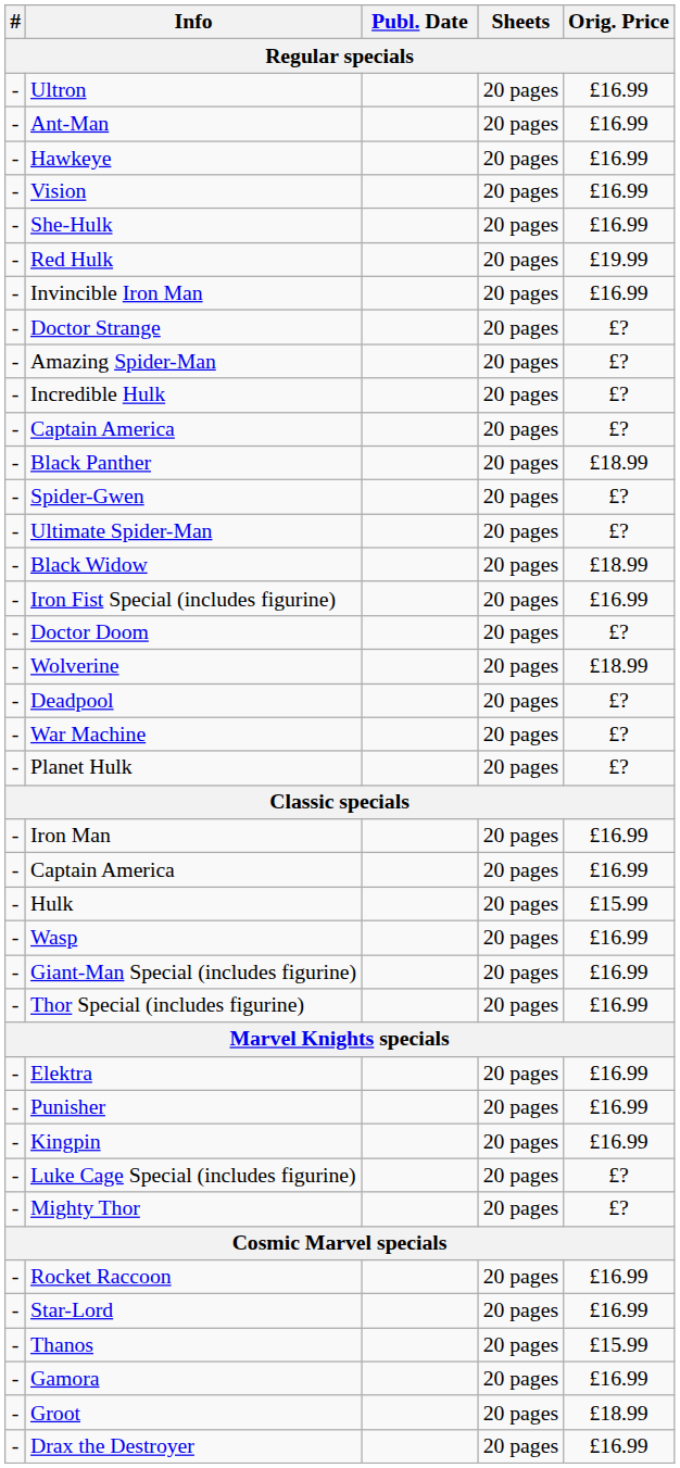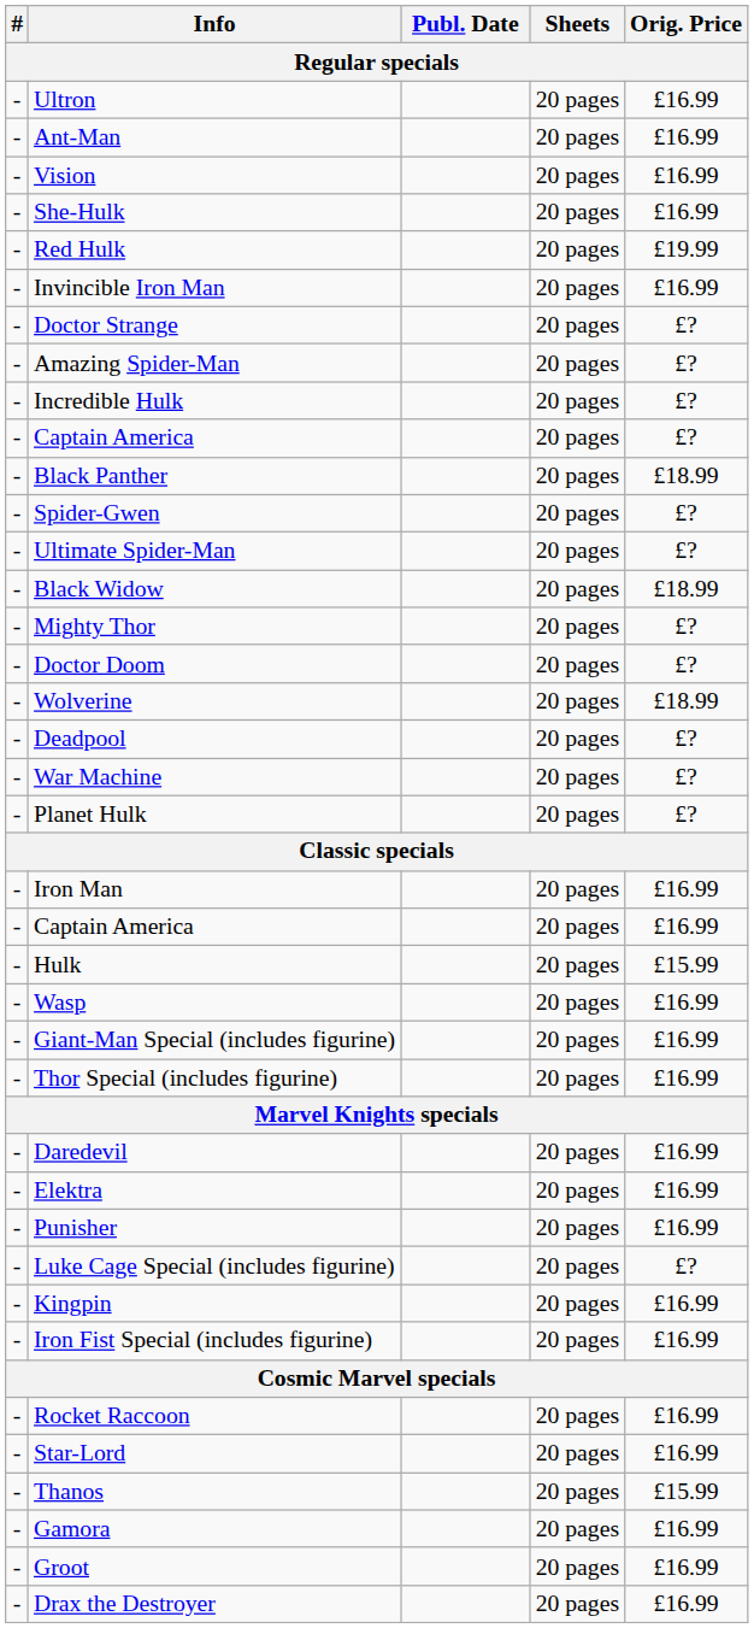 <table class="wikitable">
 <tr>
 <th>#</th>
 <th>Info</th>
 <th width="80"><a href='#'>Publ.</a> Date</th>
 <th>Sheets</th>
 <th>Orig. Price</th>
 </tr>
 <tr align="center">
 <th colspan="5";align="center">Regular specials</th>
 </tr>
 <tr align="center">
 <td>-</td>
 <td align="left"><a href='#'>Ultron</a></td>
 <td align="right"></td>
 <td>20 pages</td>
 <td>£16.99</td>
 </tr>
 <tr align="center">
 <td>-</td>
 <td align="left"><a href='#'>Ant-Man</a></td>
-<td align="right"></td>
-<td>20 pages</td>
-<td>£16.99</td>
-</tr>
-<tr align="center">
-<td>-</td>
-<td align="left"><a href='#'>Hawkeye</a></td>
 <td align="right"></td>
 <td>20 pages</td>
 <td>£16.99</td>
 </tr>
 <tr align="center">
 <td>-</td>
 <td align="left"><a href='#'>Vision</a></td>
 <td align="right"></td>
 <td>20 pages</td>
 <td>£16.99</td>
 </tr>
 <tr align="center">
 <td>-</td>
 <td align="left"><a href='#'>She-Hulk</a></td>
 <td align="right"></td>
 <td>20 pages</td>
 <td>£16.99</td>
 </tr>
 <tr align="center">
 <td>-</td>
 <td align="left"><a href='#'>Red Hulk</a></td>
 <td align="right"></td>
 <td>20 pages</td>
 <td>£19.99</td>
 </tr>
 <tr align="center">
 <td>-</td>
 <td align="left">Invincible <a href='#'>Iron Man</a></td>
 <td align="right"></td>
 <td>20 pages</td>
 <td>£16.99</td>
 </tr>
 <tr align="center">
 <td>-</td>
 <td align="left"><a href='#'>Doctor Strange</a></td>
 <td align="right"></td>
 <td>20 pages</td>
 <td>£?</td>
 </tr>
 <tr align="center">
 <td>-</td>
 <td align="left">Amazing <a href='#'>Spider-Man</a></td>
 <td align="right"></td>
 <td>20 pages</td>
 <td>£?</td>
 </tr>
 <tr align="center">
 <td>-</td>
 <td align="left">Incredible <a href='#'>Hulk</a></td>
 <td align="right"></td>
 <td>20 pages</td>
 <td>£?</td>
 </tr>
 <tr align="center">
 <td>-</td>
 <td align="left"><a href='#'>Captain America</a></td>
 <td align="right"></td>
 <td>20 pages</td>
 <td>£?</td>
 </tr>
 <tr align="center">
 <td>-</td>
 <td align="left"><a href='#'>Black Panther</a></td>
 <td align="right"></td>
 <td>20 pages</td>
 <td>£18.99</td>
 </tr>
 <tr align="center">
 <td>-</td>
 <td align="left"><a href='#'>Spider-Gwen</a></td>
 <td align="right"></td>
 <td>20 pages</td>
 <td>£?</td>
 </tr>
 <tr align="center">
 <td>-</td>
 <td align="left"><a href='#'>Ultimate Spider-Man</a></td>
 <td align="right"></td>
 <td>20 pages</td>
 <td>£?</td>
 </tr>
 <tr align="center">
 <td>-</td>
 <td align="left"><a href='#'>Black Widow</a></td>
 <td align="right"></td>
 <td>20 pages</td>
 <td>£18.99</td>
 </tr>
 <tr align="center">
 <td>-</td>
-<td align="left"><a href='#'>Iron Fist</a> Special (includes figurine)</td>
+<td align="left"><a href='#'>Mighty Thor</a></td>
 <td align="right"></td>
 <td>20 pages</td>
-<td>£16.99</td>
+<td>£?</td>
 </tr>
 <tr align="center">
 <td>-</td>
 <td align="left"><a href='#'>Doctor Doom</a></td>
 <td align="right"></td>
 <td>20 pages</td>
 <td>£?</td>
 </tr>
 <tr align="center">
 <td>-</td>
 <td align="left"><a href='#'>Wolverine</a></td>
 <td align="right"></td>
 <td>20 pages</td>
 <td>£18.99</td>
 </tr>
 <tr align="center">
 <td>-</td>
 <td align="left"><a href='#'>Deadpool</a></td>
 <td align="right"></td>
 <td>20 pages</td>
 <td>£?</td>
 </tr>
 <tr align="center">
 <td>-</td>
 <td align="left"><a href='#'>War Machine</a></td>
 <td align="right"></td>
 <td>20 pages</td>
 <td>£?</td>
 </tr>
 <tr align="center">
 <td>-</td>
 <td align="left">Planet Hulk</td>
 <td align="right"></td>
 <td>20 pages</td>
 <td>£?</td>
 </tr>
 <tr align="center">
 <th colspan="5">Classic specials</th>
 </tr>
 <tr align="center">
 <td>-</td>
 <td align="left">Iron Man</td>
 <td align="right"></td>
 <td>20 pages</td>
 <td>£16.99</td>
 </tr>
 <tr align="center">
 <td>-</td>
 <td align="left">Captain America</td>
 <td align="right"></td>
 <td>20 pages</td>
 <td>£16.99</td>
 </tr>
 <tr align="center">
 <td>-</td>
 <td align="left">Hulk</td>
 <td align="right"></td>
 <td>20 pages</td>
 <td>£15.99</td>
 </tr>
 <tr align="center">
 <td>-</td>
 <td align="left"><a href='#'>Wasp</a></td>
 <td align="right"></td>
 <td>20 pages</td>
 <td>£16.99</td>
 </tr>
 <tr align="center">
 <td>-</td>
 <td align="left"><a href='#'>Giant-Man</a> Special (includes figurine)</td>
 <td align="right"></td>
 <td>20 pages</td>
 <td>£16.99</td>
 </tr>
 <tr align="center">
 <td>-</td>
 <td align="left"><a href='#'>Thor</a> Special (includes figurine)</td>
 <td align="right"></td>
 <td>20 pages</td>
 <td>£16.99</td>
 </tr>
 <tr align="center">
 <th colspan="5"><a href='#'>Marvel Knights</a> specials</th>
 </tr>
 <tr align="center">
 <td>-</td>
+<td align="left"><a href='#'>Daredevil</a></td>
+<td align="right"></td>
+<td>20 pages</td>
+<td>£16.99</td>
+</tr>
+<tr align="center">
+<td>-</td>
 <td align="left"><a href='#'>Elektra</a></td>
 <td align="right"></td>
 <td>20 pages</td>
 <td>£16.99</td>
 </tr>
 <tr align="center">
 <td>-</td>
 <td align="left"><a href='#'>Punisher</a></td>
 <td align="right"></td>
 <td>20 pages</td>
 <td>£16.99</td>
 </tr>
 <tr align="center">
 <td>-</td>
+<td align="left"><a href='#'>Luke Cage</a> Special (includes figurine)</td>
+<td align="right"></td>
+<td>20 pages</td>
+<td>£?</td>
+</tr>
+<tr align="center">
+<td>-</td>
 <td align="left"><a href='#'>Kingpin</a></td>
 <td align="right"></td>
 <td>20 pages</td>
 <td>£16.99</td>
 </tr>
 <tr align="center">
 <td>-</td>
-<td align="left"><a href='#'>Luke Cage</a> Special (includes figurine)</td>
+<td align="left"><a href='#'>Iron Fist</a> Special (includes figurine)</td>
 <td align="right"></td>
 <td>20 pages</td>
-<td>£?</td>
-</tr>
-<tr align="center">
-<td>-</td>
-<td align="left"><a href='#'>Mighty Thor</a></td>
-<td align="right"></td>
-<td>20 pages</td>
-<td>£?</td>
+<td>£16.99</td>
 </tr>
 <tr align="center">
 <th colspan="5">Cosmic Marvel specials</th>
 </tr>
 <tr align="center">
 <td>-</td>
 <td align="left"><a href='#'>Rocket Raccoon</a></td>
 <td align="right"></td>
 <td>20 pages</td>
 <td>£16.99</td>
 </tr>
 <tr align="center">
 <td>-</td>
 <td align="left"><a href='#'>Star-Lord</a></td>
 <td align="right"></td>
 <td>20 pages</td>
 <td>£16.99</td>
 </tr>
 <tr align="center">
 <td>-</td>
 <td align="left"><a href='#'>Thanos</a></td>
 <td align="right"></td>
 <td>20 pages</td>
 <td>£15.99</td>
 </tr>
 <tr align="center">
 <td>-</td>
 <td align="left"><a href='#'>Gamora</a></td>
 <td align="right"></td>
 <td>20 pages</td>
 <td>£16.99</td>
 </tr>
 <tr align="center">
 <td>-</td>
 <td align="left"><a href='#'>Groot</a></td>
 <td align="right"></td>
 <td>20 pages</td>
-<td>£18.99</td>
+<td>£16.99</td>
 </tr>
 <tr align="center">
 <td>-</td>
 <td align="left"><a href='#'>Drax the Destroyer</a></td>
 <td align="right"></td>
 <td>20 pages</td>
 <td>£16.99</td>
 </tr>
 </table>
